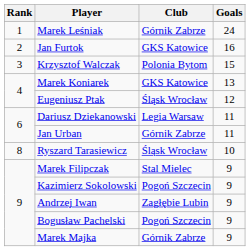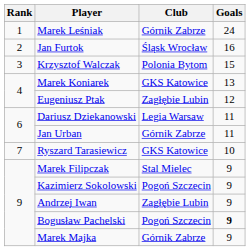 <table class="wikitable" style="text-align:center">
 <tr>
 <th>Rank</th>
 <th>Player</th>
 <th>Club</th>
 <th>Goals</th>
 </tr>
 <tr>
 <td rowspan="1">1</td>
 <td align="left"> <a href='#'>Marek Leśniak</a></td>
 <td align="left"><a href='#'>Górnik Zabrze</a></td>
 <td>24</td>
 </tr>
 <tr>
 <td rowspan="1">2</td>
 <td align="left"> <a href='#'>Jan Furtok</a></td>
-<td align="left"><a href='#'>GKS Katowice</a></td>
+<td align="left"><a href='#'>Śląsk Wrocław</a></td>
 <td>16</td>
 </tr>
 <tr>
 <td rowspan="1">3</td>
 <td align="left"> <a href='#'>Krzysztof Walczak</a></td>
 <td align="left"><a href='#'>Polonia Bytom</a></td>
 <td>15</td>
 </tr>
 <tr>
 <td rowspan="2">4</td>
 <td align="left"> <a href='#'>Marek Koniarek</a></td>
 <td align="left"><a href='#'>GKS Katowice</a></td>
 <td>13</td>
 </tr>
 <tr>
 <td align="left"> <a href='#'>Eugeniusz Ptak</a></td>
-<td align="left"><a href='#'>Śląsk Wrocław</a></td>
+<td align="left"><a href='#'>Zagłębie Lubin</a></td>
 <td>12</td>
 </tr>
 <tr>
 <td rowspan="2">6</td>
 <td align="left"> <a href='#'>Dariusz Dziekanowski</a></td>
 <td align="left"><a href='#'>Legia Warsaw</a></td>
 <td>11</td>
 </tr>
 <tr>
 <td align="left"> <a href='#'>Jan Urban</a></td>
 <td align="left"><a href='#'>Górnik Zabrze</a></td>
 <td>11</td>
 </tr>
 <tr>
-<td rowspan="1">8</td>
+<td rowspan="1">7</td>
 <td align="left"> <a href='#'>Ryszard Tarasiewicz</a></td>
-<td align="left"><a href='#'>Śląsk Wrocław</a></td>
+<td align="left"><a href='#'>GKS Katowice</a></td>
 <td>10</td>
 </tr>
 <tr>
 <td rowspan="6">9</td>
 <td align="left"> <a href='#'>Marek Filipczak</a></td>
 <td align="left"><a href='#'>Stal Mielec</a></td>
 <td>9</td>
 </tr>
 <tr>
 <td align="left"> <a href='#'>Kazimierz Sokolowski</a></td>
 <td align="left"><a href='#'>Pogoń Szczecin</a></td>
 <td>9</td>
 </tr>
 <tr>
 <td align="left"> <a href='#'>Andrzej Iwan</a></td>
 <td align="left"><a href='#'>Zagłębie Lubin</a></td>
 <td>9</td>
 </tr>
 <tr>
 <td align="left"> <a href='#'>Bogusław Pachelski</a></td>
 <td align="left"><a href='#'>Pogoń Szczecin</a></td>
-<td>9</td>
+<td><strong>9</strong></td>
 </tr>
 <tr>
 <td align="left"> <a href='#'>Marek Majka</a></td>
 <td align="left"><a href='#'>Górnik Zabrze</a></td>
 <td>9</td>
 </tr>
 </table>
